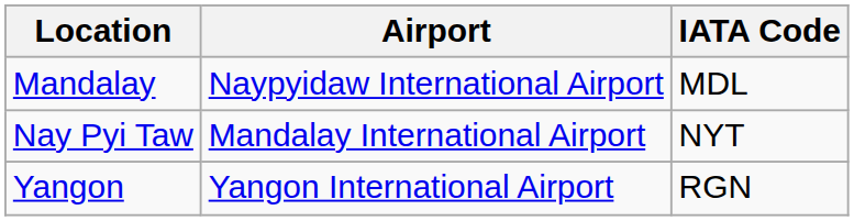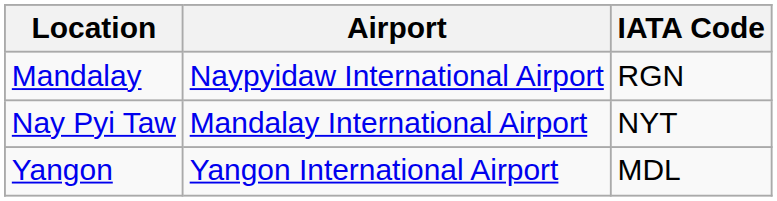 <table class="wikitable">
 <tr>
 <th>Location</th>
 <th>Airport</th>
 <th>IATA Code</th>
 </tr>
 <tr>
 <td><a href='#'>Mandalay</a></td>
 <td><a href='#'>Naypyidaw International Airport</a></td>
-<td>MDL</td>
+<td>RGN</td>
 </tr>
 <tr>
 <td><a href='#'>Nay Pyi Taw</a></td>
 <td><a href='#'>Mandalay International Airport</a></td>
 <td>NYT</td>
 </tr>
 <tr>
 <td><a href='#'>Yangon</a></td>
 <td><a href='#'>Yangon International Airport</a></td>
-<td>RGN</td>
+<td>MDL</td>
 </tr>
 </table>
